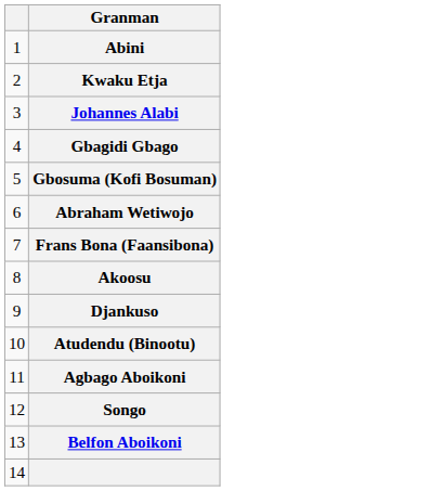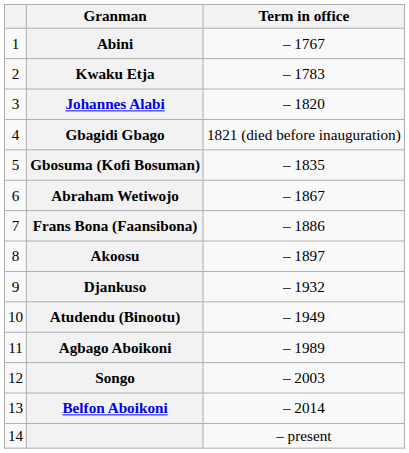 <table class="wikitable sortable" style="text-align:center;">
 <tr>
 <th scope="col"></th>
 <th scope="col">Granman</th>
+<th scope="col">Term in office</th>
 </tr>
 <tr style="height:2em;">
 <td>1</td>
 <th scope="row">Abini</th>
+<td> – 1767</td>
 </tr>
 <tr style="height:2em;">
 <td>2</td>
 <th scope="row">Kwaku Etja</th>
+<td> – 1783</td>
 </tr>
 <tr style="height:2em;">
 <td>3</td>
 <th scope="row"><a href='#'>Johannes Alabi</a></th>
+<td> – 1820</td>
 </tr>
 <tr style="height:2em;">
 <td>4</td>
 <th scope="row">Gbagidi Gbago</th>
+<td>1821 (died before inauguration)</td>
 </tr>
 <tr style="height:2em;">
 <td>5</td>
 <th scope="row">Gbosuma (Kofi Bosuman)</th>
+<td> – 1835</td>
 </tr>
 <tr style="height:2em;">
 <td>6</td>
 <th scope="row">Abraham Wetiwojo</th>
+<td> – 1867</td>
 </tr>
 <tr style="height:2em;">
 <td>7</td>
 <th scope="row">Frans Bona (Faansibona)</th>
+<td> – 1886</td>
 </tr>
 <tr style="height:2em;">
 <td>8</td>
 <th scope="row">Akoosu</th>
+<td> – 1897</td>
 </tr>
 <tr style="height:2em;">
 <td>9</td>
 <th scope="row">Djankuso</th>
+<td> – 1932</td>
 </tr>
 <tr style="height:2em;">
 <td>10</td>
 <th scope="row">Atudendu (Binootu)</th>
+<td> – 1949</td>
 </tr>
 <tr style="height:2em;">
 <td>11</td>
 <th scope="row">Agbago Aboikoni</th>
+<td> – 1989</td>
 </tr>
 <tr style="height:2em;">
 <td>12</td>
 <th scope="row">Songo</th>
+<td> – 2003</td>
 </tr>
 <tr style="height:2em;">
 <td>13</td>
 <th scope="row"><a href='#'>Belfon Aboikoni</a></th>
+<td> – 2014</td>
 </tr>
 <tr style="height:2eml">
 <td>14</td>
 <th scope="row"></th>
+<td> – present</td>
 </tr>
 </table>
